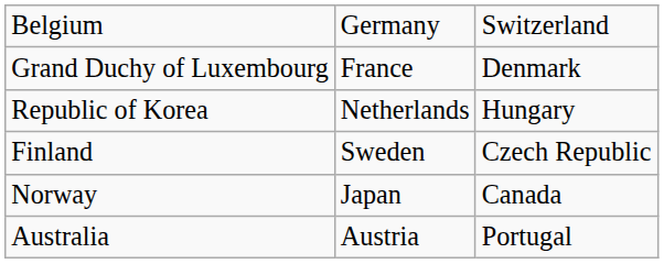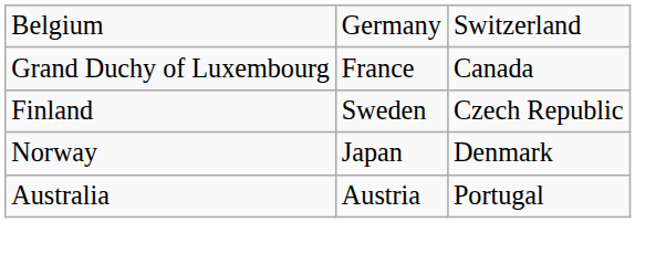 <table class="wikitable">
 <tr>
 <td>Belgium</td>
 <td>Germany</td>
 <td>Switzerland</td>
 </tr>
 <tr>
 <td>Grand Duchy of Luxembourg</td>
 <td>France</td>
-<td>Denmark</td>
-</tr>
-<tr>
-<td>Republic of Korea</td>
-<td>Netherlands</td>
-<td>Hungary</td>
+<td>Canada</td>
 </tr>
 <tr>
 <td>Finland</td>
 <td>Sweden</td>
 <td>Czech Republic</td>
 </tr>
 <tr>
 <td>Norway</td>
 <td>Japan</td>
-<td>Canada</td>
+<td>Denmark</td>
 </tr>
 <tr>
 <td>Australia</td>
 <td>Austria</td>
 <td>Portugal</td>
 </tr>
 </table>
